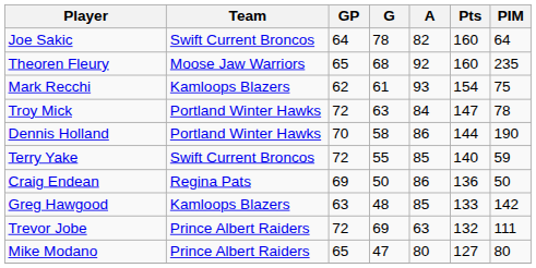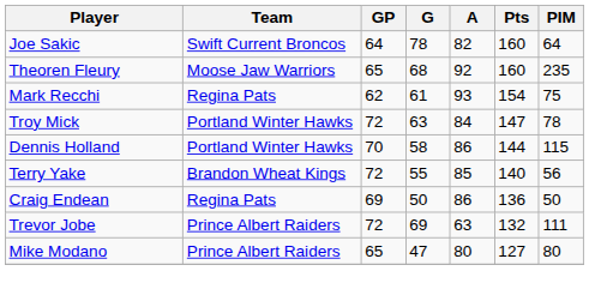 <table class="wikitable">
 <tr>
 <th width="30%">Player</th>
 <th width="30%">Team</th>
 <th width="7.5%">GP</th>
 <th width="7.5%">G</th>
 <th width="7.5%">A</th>
 <th width="7.5%">Pts</th>
 <th width="7.5%">PIM</th>
 </tr>
 <tr>
 <td><a href='#'>Joe Sakic</a></td>
 <td><a href='#'>Swift Current Broncos</a></td>
 <td>64</td>
 <td>78</td>
 <td>82</td>
 <td>160</td>
 <td>64</td>
 </tr>
 <tr>
 <td><a href='#'>Theoren Fleury</a></td>
 <td><a href='#'>Moose Jaw Warriors</a></td>
 <td>65</td>
 <td>68</td>
 <td>92</td>
 <td>160</td>
 <td>235</td>
 </tr>
 <tr>
 <td><a href='#'>Mark Recchi</a></td>
-<td><a href='#'>Kamloops Blazers</a></td>
+<td><a href='#'>Regina Pats</a></td>
 <td>62</td>
 <td>61</td>
 <td>93</td>
 <td>154</td>
 <td>75</td>
 </tr>
 <tr>
 <td><a href='#'>Troy Mick</a></td>
 <td><a href='#'>Portland Winter Hawks</a></td>
 <td>72</td>
 <td>63</td>
 <td>84</td>
 <td>147</td>
 <td>78</td>
 </tr>
 <tr>
 <td><a href='#'>Dennis Holland</a></td>
 <td><a href='#'>Portland Winter Hawks</a></td>
 <td>70</td>
 <td>58</td>
 <td>86</td>
 <td>144</td>
-<td>190</td>
+<td>115</td>
 </tr>
 <tr>
 <td><a href='#'>Terry Yake</a></td>
-<td><a href='#'>Swift Current Broncos</a></td>
+<td><a href='#'>Brandon Wheat Kings</a></td>
 <td>72</td>
 <td>55</td>
 <td>85</td>
 <td>140</td>
-<td>59</td>
+<td>56</td>
 </tr>
 <tr>
 <td><a href='#'>Craig Endean</a></td>
 <td><a href='#'>Regina Pats</a></td>
 <td>69</td>
 <td>50</td>
 <td>86</td>
 <td>136</td>
 <td>50</td>
-</tr>
-<tr>
-<td><a href='#'>Greg Hawgood</a></td>
-<td><a href='#'>Kamloops Blazers</a></td>
-<td>63</td>
-<td>48</td>
-<td>85</td>
-<td>133</td>
-<td>142</td>
 </tr>
 <tr>
 <td><a href='#'>Trevor Jobe</a></td>
 <td><a href='#'>Prince Albert Raiders</a></td>
 <td>72</td>
 <td>69</td>
 <td>63</td>
 <td>132</td>
 <td>111</td>
 </tr>
 <tr>
 <td><a href='#'>Mike Modano</a></td>
 <td><a href='#'>Prince Albert Raiders</a></td>
 <td>65</td>
 <td>47</td>
 <td>80</td>
 <td>127</td>
 <td>80</td>
 </tr>
 <tr>
 </tr>
 </table>
